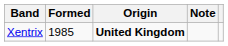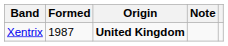 <table class="wikitable sortable">
 <tr>
 <th>Band</th>
 <th>Formed</th>
 <th>Origin</th>
 <th class=unsortable>Note</th>
 <th></th>
 </tr>
 <tr>
 <td><a href='#'>Xentrix</a></td>
-<td>1985</td>
+<td>1987</td>
 <td><strong>United Kingdom</strong></td>
 <td></td>
 <td></td>
 </tr>
 </table>
